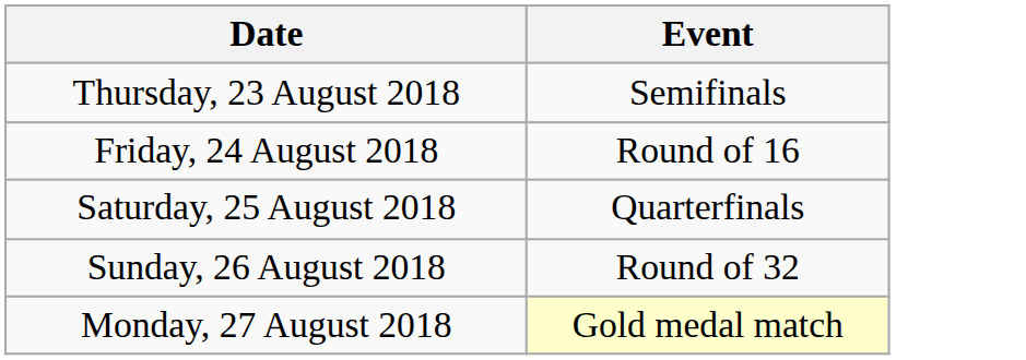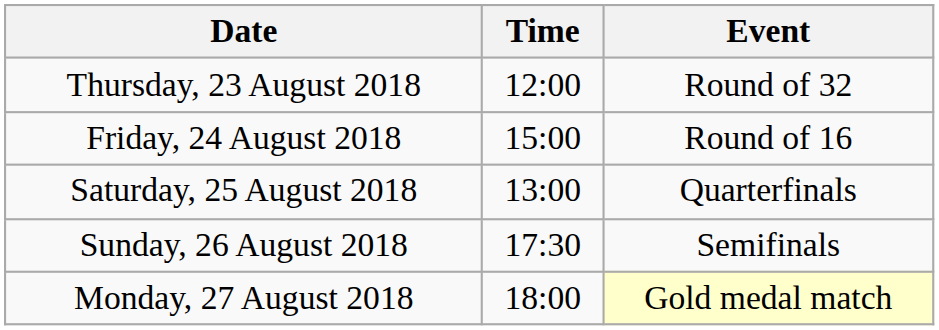 <table class = "wikitable" style="text-align:center;">
 <tr>
 <th width=220>Date</th>
+<th width=50>Time</th>
 <th width=150>Event</th>
 </tr>
 <tr>
 <td>Thursday, 23 August 2018</td>
-<td>Semifinals</td>
+<td>12:00</td>
+<td>Round of 32</td>
 </tr>
 <tr>
 <td>Friday, 24 August 2018</td>
+<td>15:00</td>
 <td>Round of 16</td>
 </tr>
 <tr>
 <td>Saturday, 25 August 2018</td>
+<td>13:00</td>
 <td>Quarterfinals</td>
 </tr>
 <tr>
 <td>Sunday, 26 August 2018</td>
-<td>Round of 32</td>
+<td>17:30</td>
+<td>Semifinals</td>
 </tr>
 <tr>
 <td>Monday, 27 August 2018</td>
+<td>18:00</td>
 <td bgcolor=ffffcc>Gold medal match</td>
 </tr>
 </table>
